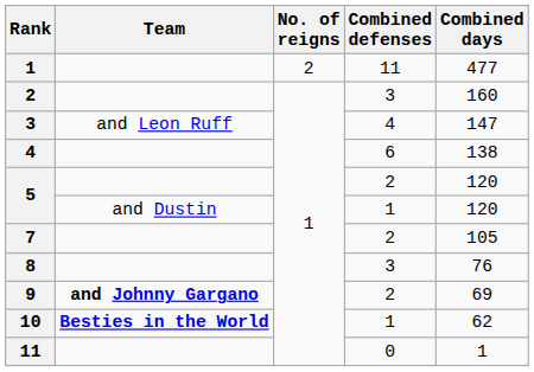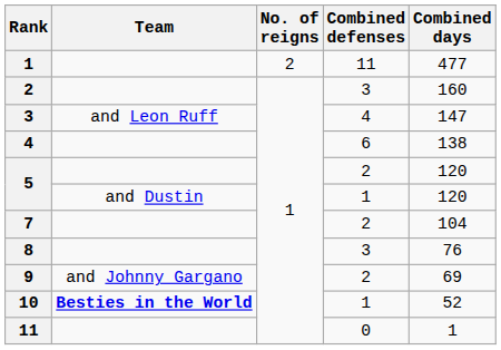 <table class="wikitable sortable" style="text-align: center">
 <tr>
 <th>Rank</th>
 <th>Team</th>
 <th>No. of<br>reigns</th>
 <th>Combined<br>defenses</th>
 <th>Combined<br>days</th>
 </tr>
 <tr>
 <th>1</th>
 <td><br></td>
 <td>2</td>
 <td>11</td>
 <td>477</td>
 </tr>
 <tr>
 <th>2</th>
 <td><br></td>
 <td rowspan=10>1</td>
 <td>3</td>
 <td>160</td>
 </tr>
 <tr>
 <th>3</th>
 <td> and <a href='#'>Leon Ruff</a></td>
 <td>4</td>
 <td>147</td>
 </tr>
 <tr>
 <th>4</th>
 <td><br></td>
 <td>6</td>
 <td>138</td>
 </tr>
 <tr>
 <th rowspan="2">5</th>
 <td> <br></td>
 <td>2</td>
 <td>120</td>
 </tr>
 <tr>
 <td> and <a href='#'>Dustin</a></td>
 <td>1</td>
 <td>120</td>
 </tr>
 <tr>
 <th>7</th>
 <td><br></td>
 <td>2</td>
-<td>105</td>
+<td>104</td>
 </tr>
 <tr>
 <th>8</th>
 <td><br></td>
 <td>3</td>
 <td>76</td>
 </tr>
 <tr>
 <th>9</th>
-<td><strong> and <a href='#'>Johnny Gargano</a></strong></td>
+<td> and <a href='#'>Johnny Gargano</a></td>
 <td>2</td>
 <td>69</td>
 </tr>
 <tr>
 <th>10</th>
 <td><strong><a href='#'>Besties in the World<br></a></strong></td>
 <td>1</td>
-<td>62</td>
+<td>52</td>
 </tr>
 <tr>
 <th>11</th>
 <td><br></td>
 <td>0</td>
 <td>1</td>
 </tr>
 </table>
